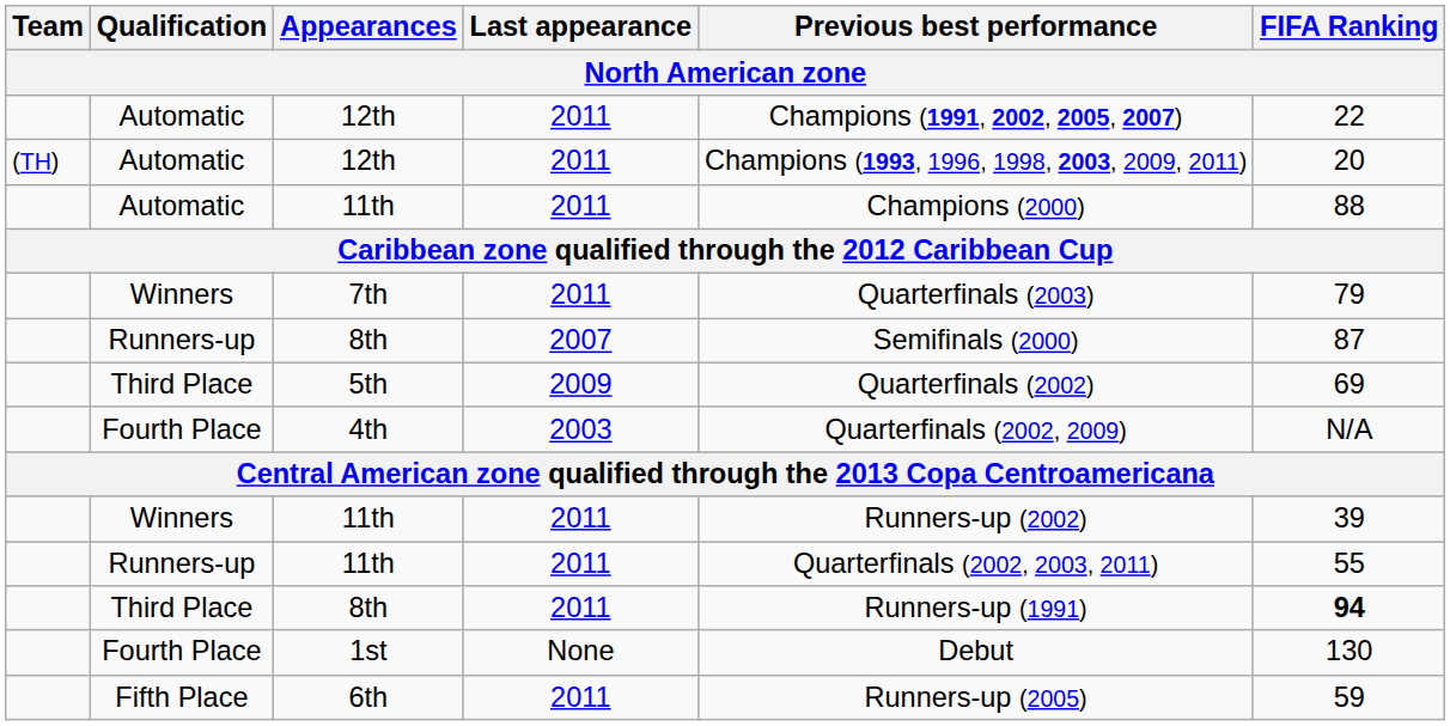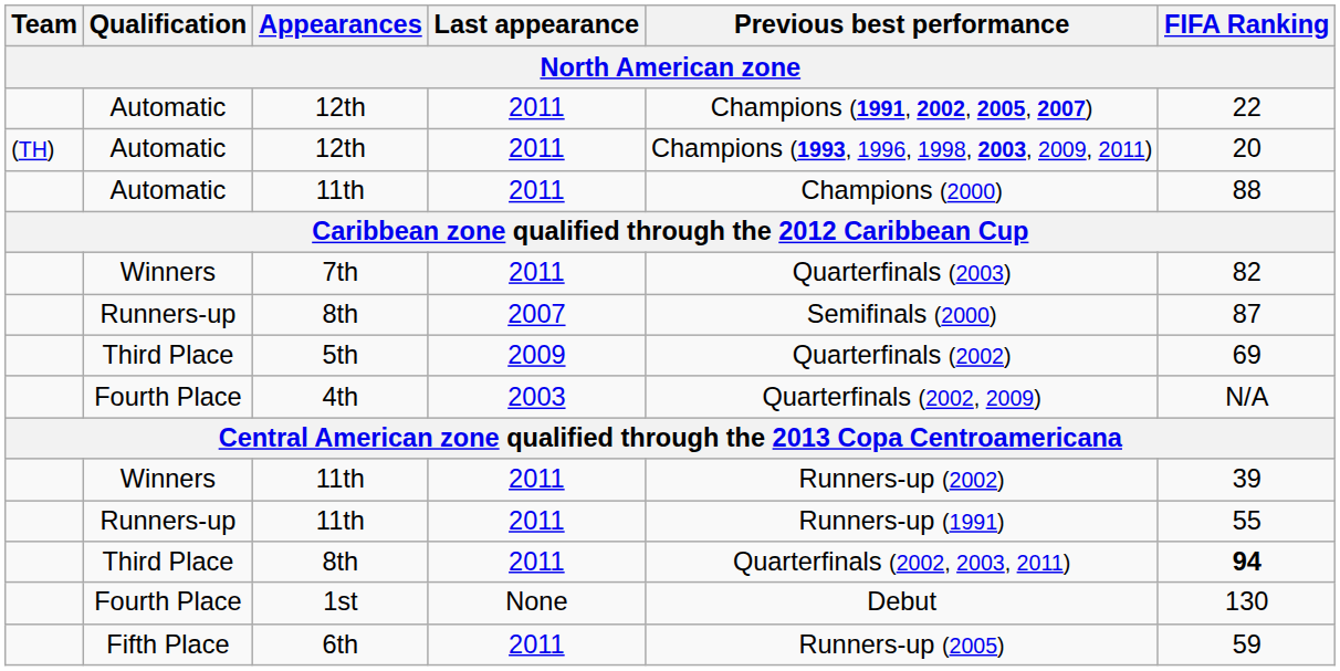 <table class="wikitable">
 <tr>
 <th style=>Team</th>
 <th style=>Qualification</th>
 <th style=><a href='#'>Appearances</a></th>
 <th style=>Last appearance</th>
 <th style=>Previous best performance</th>
 <th style=><a href='#'>FIFA Ranking</a></th>
 </tr>
 <tr>
 <th colspan=6><a href='#'>North American zone</a></th>
 </tr>
 <tr>
 <td align="left"></td>
 <td align=center>Automatic</td>
 <td align=center>12th</td>
 <td align=center><a href='#'>2011</a></td>
 <td align=center>Champions <small>(<strong><a href='#'>1991</a></strong>, <strong><a href='#'>2002</a></strong>, <strong><a href='#'>2005</a></strong>, <strong><a href='#'>2007</a></strong>)</small></td>
 <td align=center>22</td>
 </tr>
 <tr>
 <td align="left"> <small>(<a href='#'>TH</a>)</small></td>
 <td align=center>Automatic</td>
 <td align=center>12th</td>
 <td align=center><a href='#'>2011</a></td>
 <td align=center>Champions <small>(<strong><a href='#'>1993</a></strong>, <a href='#'>1996</a>, <a href='#'>1998</a>, <strong><a href='#'>2003</a></strong>, <a href='#'>2009</a>, <a href='#'>2011</a>)</small></td>
 <td align=center>20</td>
 </tr>
 <tr>
 <td align="left"></td>
 <td align=center>Automatic</td>
 <td align=center>11th</td>
 <td align=center><a href='#'>2011</a></td>
 <td align=center>Champions <small>(<a href='#'>2000</a>)</small></td>
 <td align=center>88</td>
 </tr>
 <tr>
 <th colspan=6><a href='#'>Caribbean zone</a> qualified through the <a href='#'>2012 Caribbean Cup</a></th>
 </tr>
 <tr>
 <td align="left"></td>
 <td align=center>Winners</td>
 <td align=center>7th</td>
 <td align=center><a href='#'>2011</a></td>
 <td align=center>Quarterfinals <small>(<a href='#'>2003</a>)</small></td>
-<td align=center>79</td>
+<td align=center>82</td>
 </tr>
 <tr>
 <td align="left"></td>
 <td align=center>Runners-up</td>
 <td align=center>8th</td>
 <td align=center><a href='#'>2007</a></td>
 <td align=center>Semifinals <small>(<a href='#'>2000</a>)</small></td>
 <td align=center>87</td>
 </tr>
 <tr>
 <td align="left"></td>
 <td align=center>Third Place</td>
 <td align=center>5th</td>
 <td align=center><a href='#'>2009</a></td>
 <td align=center>Quarterfinals <small>(<a href='#'>2002</a>)</small></td>
 <td align=center>69</td>
 </tr>
 <tr>
 <td align="left"></td>
 <td align=center>Fourth Place</td>
 <td align=center>4th</td>
 <td align=center><a href='#'>2003</a></td>
 <td align=center>Quarterfinals <small>(<a href='#'>2002</a>, <a href='#'>2009</a>)</small></td>
 <td align=center>N/A</td>
 </tr>
 <tr>
 <th colspan=6><a href='#'>Central American zone</a> qualified through the <a href='#'>2013 Copa Centroamericana</a></th>
 </tr>
 <tr>
 <td align="left"></td>
 <td align=center>Winners</td>
 <td align=center>11th</td>
 <td align=center><a href='#'>2011</a></td>
 <td align=center>Runners-up <small>(<a href='#'>2002</a>)</small></td>
 <td align=center>39</td>
 </tr>
 <tr>
 <td align="left"></td>
 <td align=center>Runners-up</td>
 <td align=center>11th</td>
 <td align=center><a href='#'>2011</a></td>
-<td align=center>Quarterfinals <small>(<a href='#'>2002</a>, <a href='#'>2003</a>, <a href='#'>2011</a>)</small></td>
+<td align=center>Runners-up <small>(<a href='#'>1991</a>)</small></td>
 <td align=center>55</td>
 </tr>
 <tr>
 <td align="left"></td>
 <td align=center>Third Place</td>
 <td align=center>8th</td>
 <td align=center><a href='#'>2011</a></td>
-<td align=center>Runners-up <small>(<a href='#'>1991</a>)</small></td>
+<td align=center>Quarterfinals <small>(<a href='#'>2002</a>, <a href='#'>2003</a>, <a href='#'>2011</a>)</small></td>
 <td align=center><strong>94</strong></td>
 </tr>
 <tr>
 <td align="left"></td>
 <td align=center>Fourth Place</td>
 <td align=center>1st</td>
 <td align=center>None</td>
 <td align=center>Debut</td>
 <td align=center>130</td>
 </tr>
 <tr>
 <td align="left"></td>
 <td align=center>Fifth Place</td>
 <td align=center>6th</td>
 <td align=center><a href='#'>2011</a></td>
 <td align=center>Runners-up <small>(<a href='#'>2005</a>)</small></td>
 <td align=center>59</td>
 </tr>
 </table>
